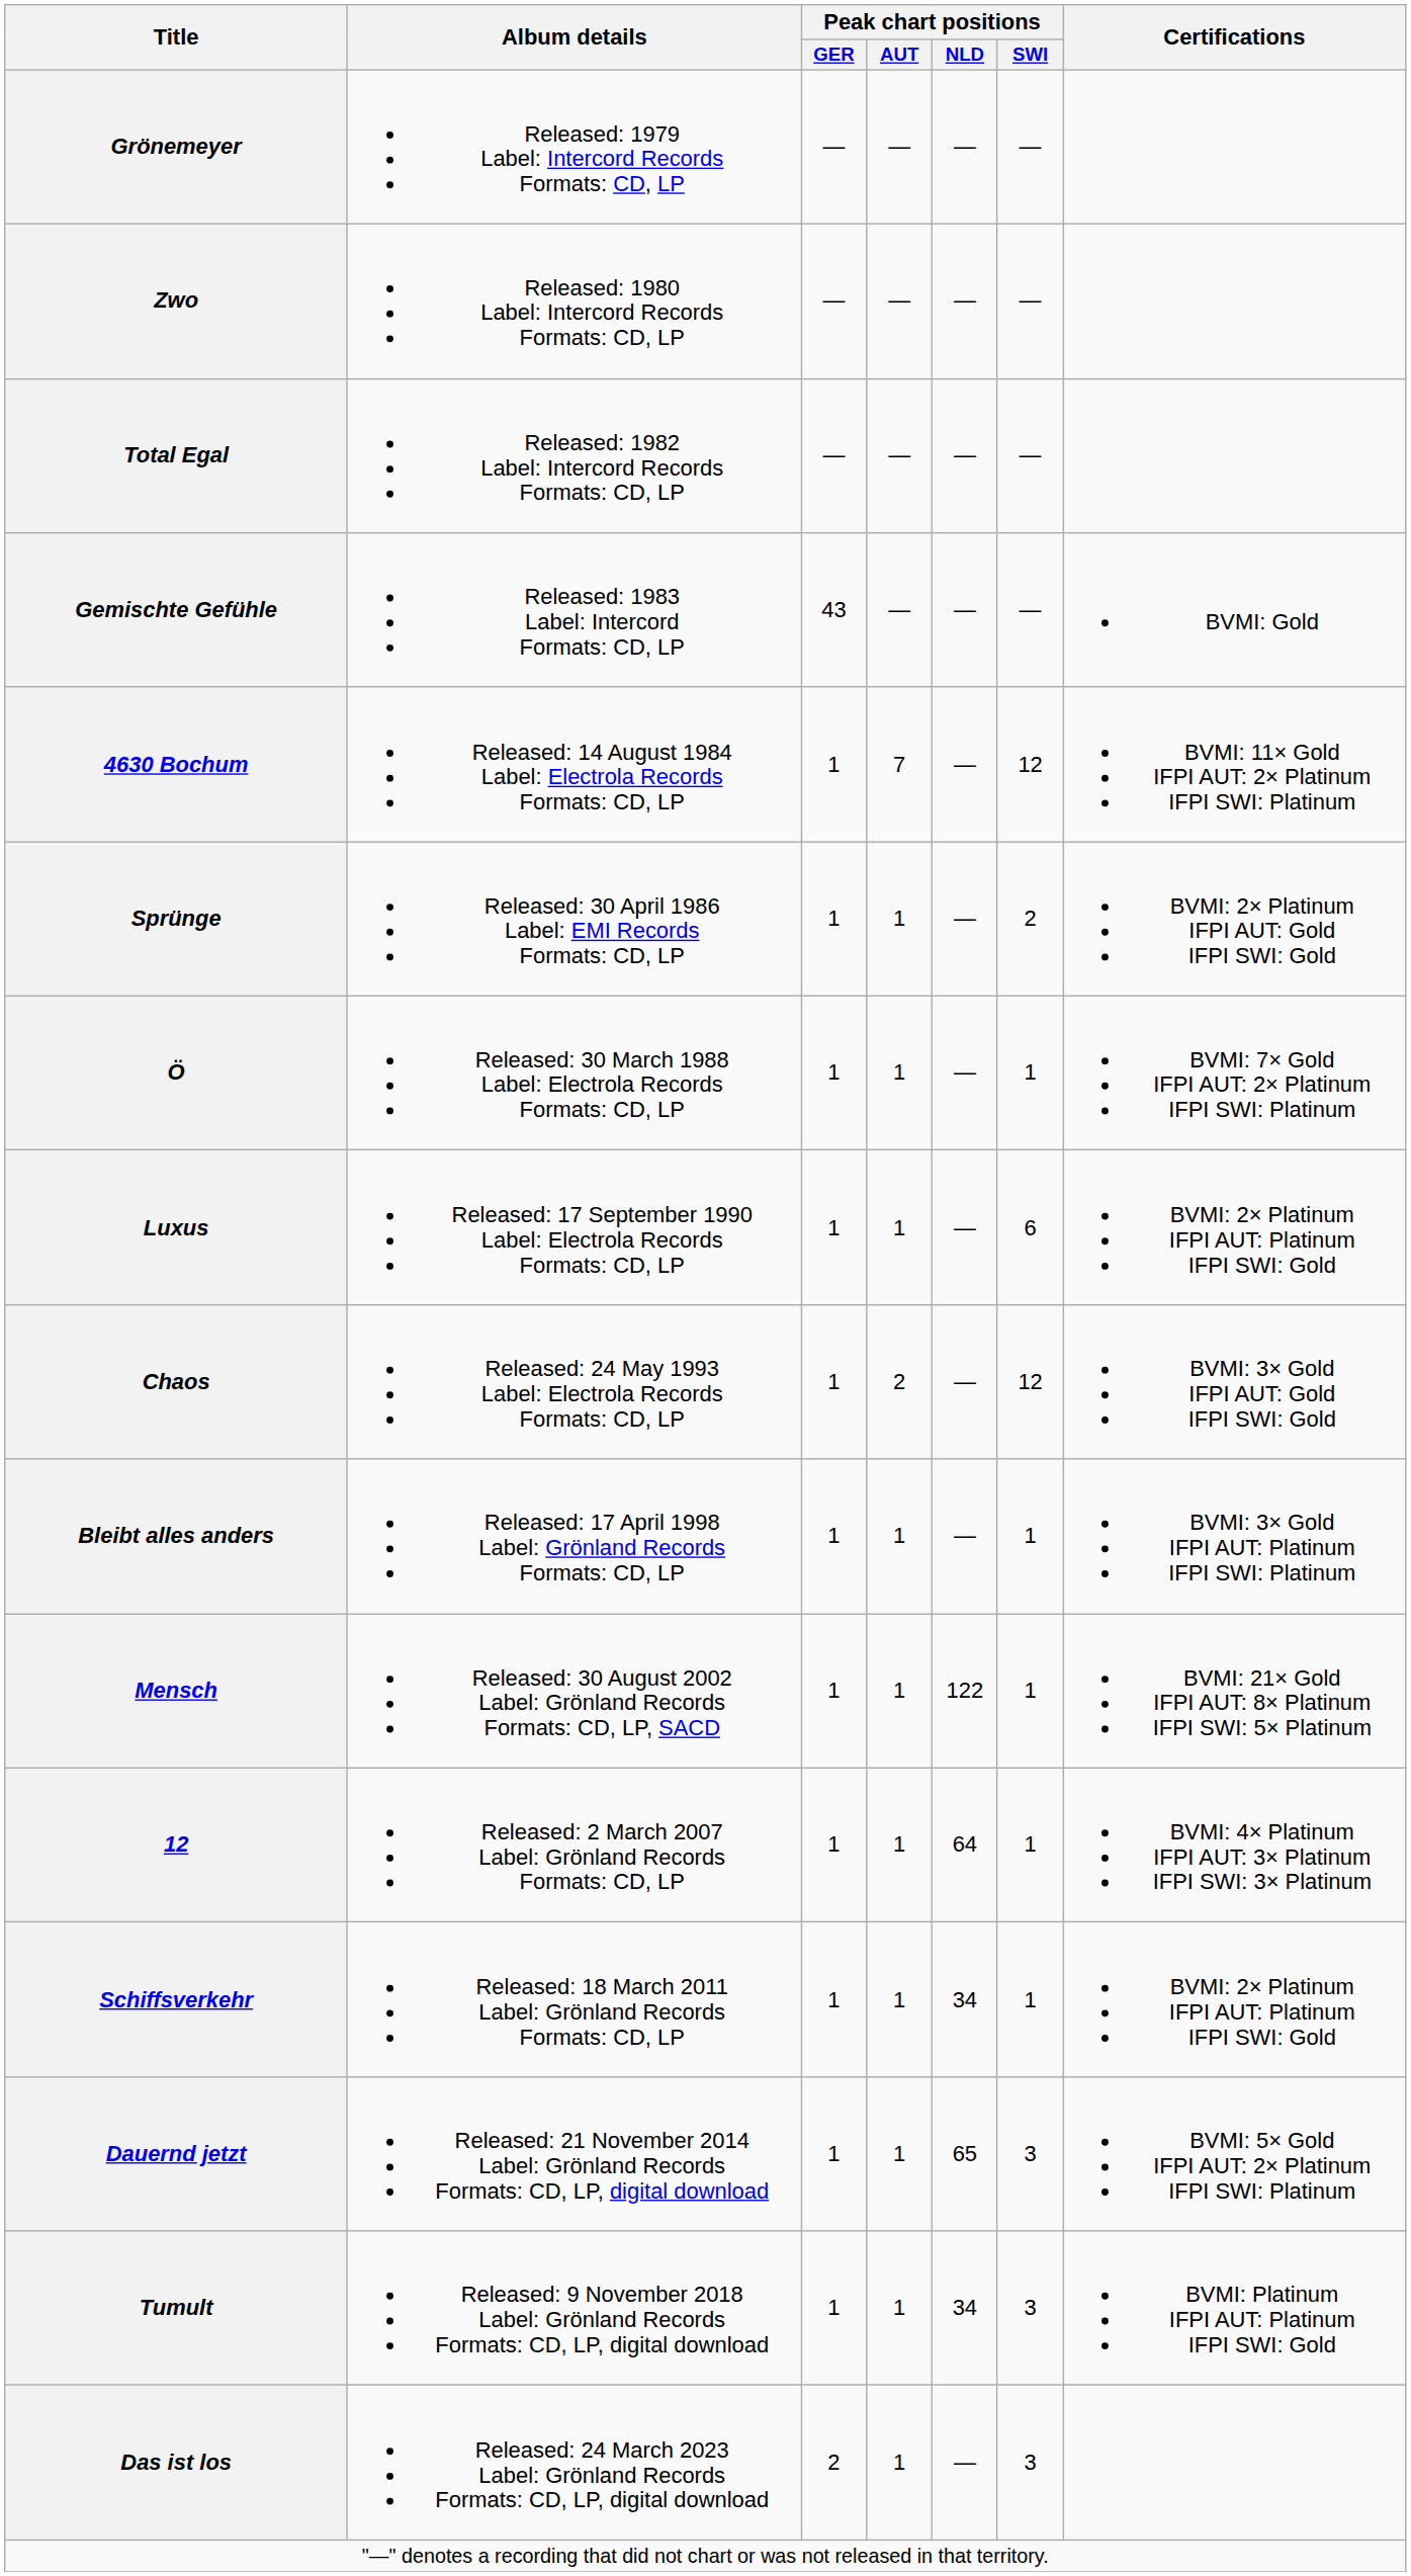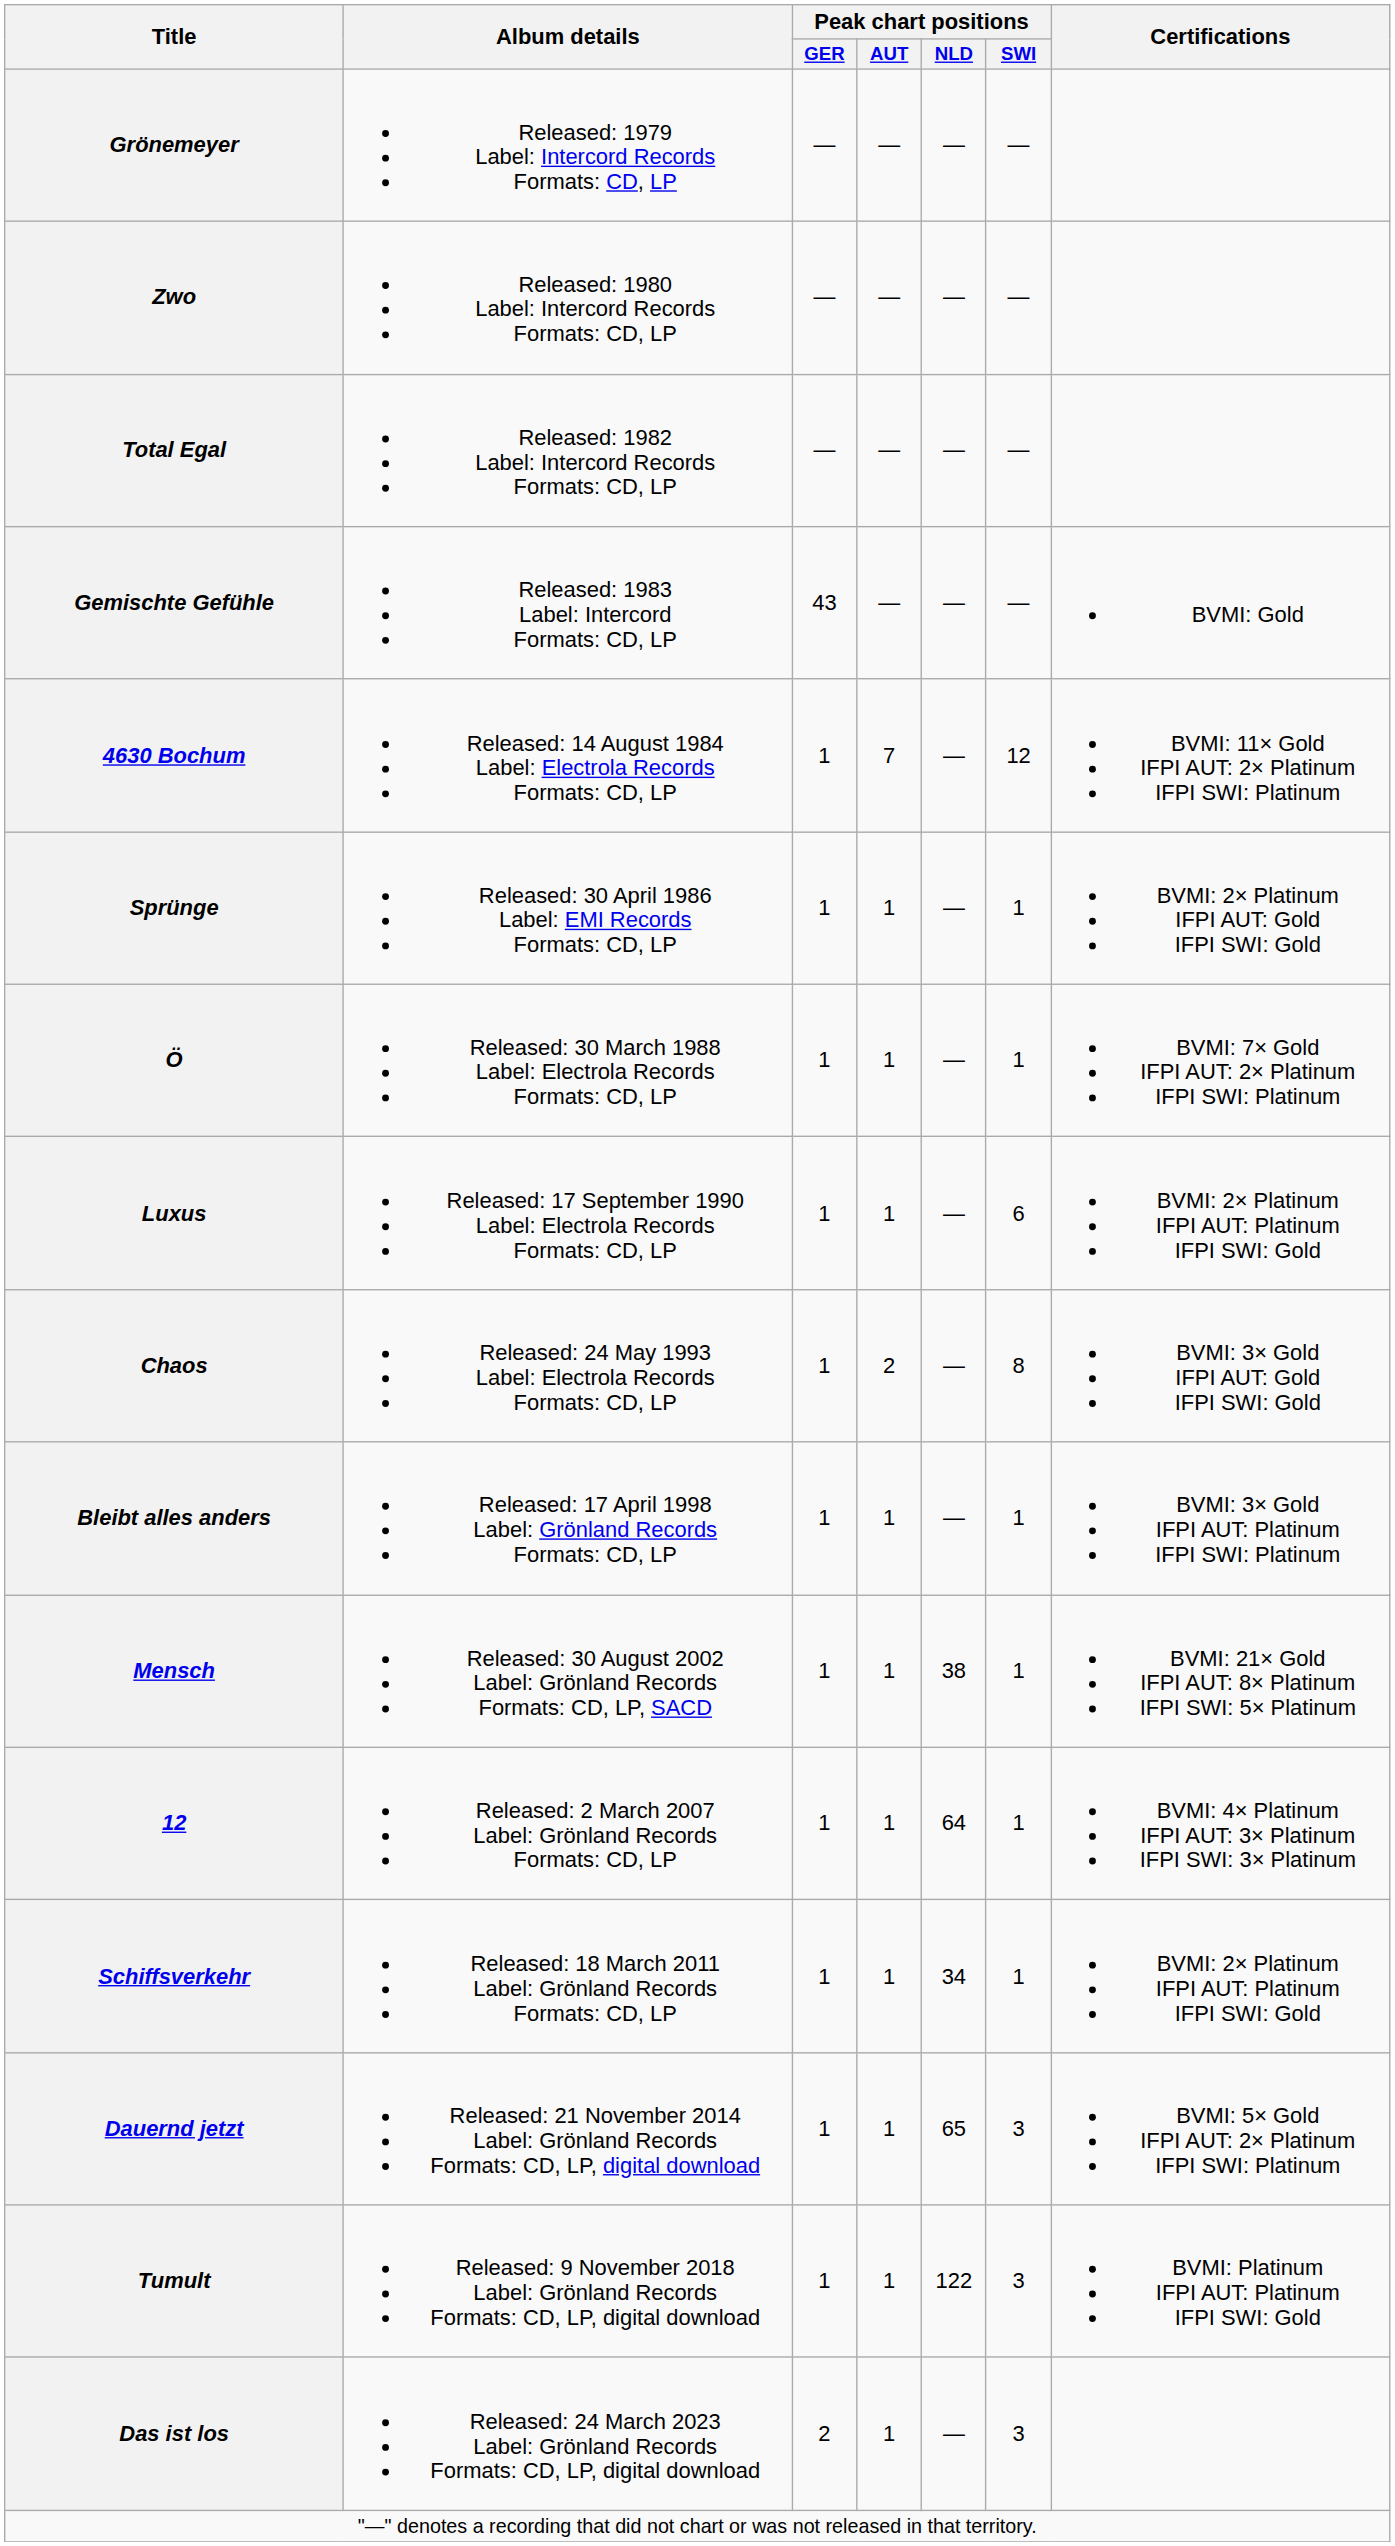 <table class="wikitable plainrowheaders" style="text-align:center;" border="1">
 <tr>
 <th scope="col" rowspan="2" style="width:15em;">Title</th>
 <th scope="col" rowspan="2" style="width:20em;">Album details</th>
 <th scope="col" colspan="4">Peak chart positions</th>
 <th scope="col" rowspan="2" style="width:15em;">Certifications</th>
 </tr>
 <tr>
 <th style="width:3em;font-size:85%;"><a href='#'>GER</a><br></th>
 <th style="width:3em;font-size:85%;"><a href='#'>AUT</a><br></th>
 <th style="width:3em;font-size:85%;"><a href='#'>NLD</a><br></th>
 <th style="width:3em;font-size:85%;"><a href='#'>SWI</a><br></th>
 </tr>
 <tr>
 <th scope="row"><em>Grönemeyer</em></th>
 <td><br><ul><li>Released: 1979</li><li>Label: <a href='#'>Intercord Records</a></li><li>Formats: <a href='#'>CD</a>, <a href='#'>LP</a></li></ul></td>
 <td>—</td>
 <td>—</td>
 <td>—</td>
 <td>—</td>
 <td></td>
 </tr>
 <tr>
 <th scope="row"><em>Zwo</em></th>
 <td><br><ul><li>Released: 1980</li><li>Label: Intercord Records</li><li>Formats: CD, LP</li></ul></td>
 <td>—</td>
 <td>—</td>
 <td>—</td>
 <td>—</td>
 <td></td>
 </tr>
 <tr>
 <th scope="row"><em>Total Egal</em></th>
 <td><br><ul><li>Released: 1982</li><li>Label: Intercord Records</li><li>Formats: CD, LP</li></ul></td>
 <td>—</td>
 <td>—</td>
 <td>—</td>
 <td>—</td>
 <td></td>
 </tr>
 <tr>
 <th scope="row"><em>Gemischte Gefühle</em></th>
 <td><br><ul><li>Released: 1983</li><li>Label: Intercord</li><li>Formats: CD, LP</li></ul></td>
 <td>43</td>
 <td>—</td>
 <td>—</td>
 <td>—</td>
 <td><br><ul><li>BVMI: Gold</li></ul></td>
 </tr>
 <tr>
 <th scope="row"><em><a href='#'>4630 Bochum</a></em></th>
 <td><br><ul><li>Released: 14 August 1984</li><li>Label: <a href='#'>Electrola Records</a></li><li>Formats: CD, LP</li></ul></td>
 <td>1</td>
 <td>7</td>
 <td>—</td>
 <td>12</td>
 <td><br><ul><li>BVMI: 11× Gold</li><li>IFPI AUT: 2× Platinum</li><li>IFPI SWI: Platinum</li></ul></td>
 </tr>
 <tr>
 <th scope="row"><em>Sprünge</em></th>
 <td><br><ul><li>Released: 30 April 1986</li><li>Label: <a href='#'>EMI Records</a></li><li>Formats: CD, LP</li></ul></td>
 <td>1</td>
 <td>1</td>
 <td>—</td>
-<td>2</td>
+<td>1</td>
 <td><br><ul><li>BVMI: 2× Platinum</li><li>IFPI AUT: Gold</li><li>IFPI SWI: Gold</li></ul></td>
 </tr>
 <tr>
 <th scope="row"><em>Ö</em></th>
 <td><br><ul><li>Released: 30 March 1988</li><li>Label: Electrola Records</li><li>Formats: CD, LP</li></ul></td>
 <td>1</td>
 <td>1</td>
 <td>—</td>
 <td>1</td>
 <td><br><ul><li>BVMI: 7× Gold</li><li>IFPI AUT: 2× Platinum</li><li>IFPI SWI: Platinum</li></ul></td>
 </tr>
 <tr>
 <th scope="row"><em>Luxus</em></th>
 <td><br><ul><li>Released: 17 September 1990</li><li>Label: Electrola Records</li><li>Formats: CD, LP</li></ul></td>
 <td>1</td>
 <td>1</td>
 <td>—</td>
 <td>6</td>
 <td><br><ul><li>BVMI: 2× Platinum</li><li>IFPI AUT: Platinum</li><li>IFPI SWI: Gold</li></ul></td>
 </tr>
 <tr>
 <th scope="row"><em>Chaos</em></th>
 <td><br><ul><li>Released: 24 May 1993</li><li>Label: Electrola Records</li><li>Formats: CD, LP</li></ul></td>
 <td>1</td>
 <td>2</td>
 <td>—</td>
-<td>12</td>
+<td>8</td>
 <td><br><ul><li>BVMI: 3× Gold</li><li>IFPI AUT: Gold</li><li>IFPI SWI: Gold</li></ul></td>
 </tr>
 <tr>
 <th scope="row"><em>Bleibt alles anders</em></th>
 <td><br><ul><li>Released: 17 April 1998</li><li>Label: <a href='#'>Grönland Records</a></li><li>Formats: CD, LP</li></ul></td>
 <td>1</td>
 <td>1</td>
 <td>—</td>
 <td>1</td>
 <td><br><ul><li>BVMI: 3× Gold</li><li>IFPI AUT: Platinum</li><li>IFPI SWI: Platinum</li></ul></td>
 </tr>
 <tr>
 <th scope="row"><em><a href='#'>Mensch</a></em></th>
 <td><br><ul><li>Released: 30 August 2002</li><li>Label: Grönland Records</li><li>Formats: CD, LP, <a href='#'>SACD</a></li></ul></td>
 <td>1</td>
 <td>1</td>
-<td>122</td>
+<td>38</td>
 <td>1</td>
 <td><br><ul><li>BVMI: 21× Gold</li><li>IFPI AUT: 8× Platinum</li><li>IFPI SWI: 5× Platinum</li></ul></td>
 </tr>
 <tr>
 <th scope="row"><em><a href='#'>12</a></em></th>
 <td><br><ul><li>Released: 2 March 2007</li><li>Label: Grönland Records</li><li>Formats: CD, LP</li></ul></td>
 <td>1</td>
 <td>1</td>
 <td>64</td>
 <td>1</td>
 <td><br><ul><li>BVMI: 4× Platinum</li><li>IFPI AUT: 3× Platinum</li><li>IFPI SWI: 3× Platinum</li></ul></td>
 </tr>
 <tr>
 <th scope="row"><em><a href='#'>Schiffsverkehr</a></em></th>
 <td><br><ul><li>Released: 18 March 2011</li><li>Label: Grönland Records</li><li>Formats: CD, LP</li></ul></td>
 <td>1</td>
 <td>1</td>
 <td>34</td>
 <td>1</td>
 <td><br><ul><li>BVMI: 2× Platinum</li><li>IFPI AUT: Platinum</li><li>IFPI SWI: Gold</li></ul></td>
 </tr>
 <tr>
 <th scope="row"><em><a href='#'>Dauernd jetzt</a></em></th>
 <td><br><ul><li>Released: 21 November 2014</li><li>Label: Grönland Records</li><li>Formats: CD, LP, <a href='#'>digital download</a></li></ul></td>
 <td>1</td>
 <td>1</td>
 <td>65</td>
 <td>3</td>
 <td><br><ul><li>BVMI: 5× Gold</li><li>IFPI AUT: 2× Platinum</li><li>IFPI SWI: Platinum</li></ul></td>
 </tr>
 <tr>
 <th scope="row"><em>Tumult</em></th>
 <td><br><ul><li>Released: 9 November 2018</li><li>Label: Grönland Records</li><li>Formats: CD, LP, digital download</li></ul></td>
 <td>1</td>
 <td>1</td>
-<td>34</td>
+<td>122</td>
 <td>3</td>
 <td><br><ul><li>BVMI: Platinum</li><li>IFPI AUT: Platinum</li><li>IFPI SWI: Gold</li></ul></td>
 </tr>
 <tr>
 <th scope="row"><em>Das ist los</em></th>
 <td><br><ul><li>Released: 24 March 2023</li><li>Label: Grönland Records</li><li>Formats: CD, LP, digital download</li></ul></td>
 <td>2</td>
 <td>1</td>
 <td>—</td>
 <td>3</td>
 <td></td>
 </tr>
 <tr>
 <td colspan="7" style="font-size:90%">"—" denotes a recording that did not chart or was not released in that territory.</td>
 </tr>
 </table>
